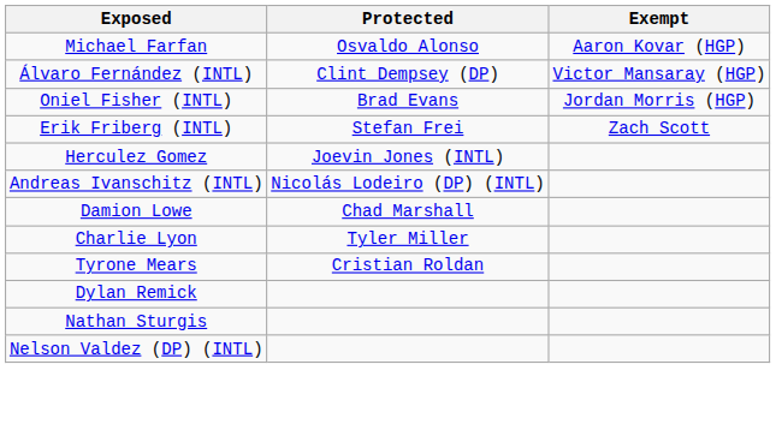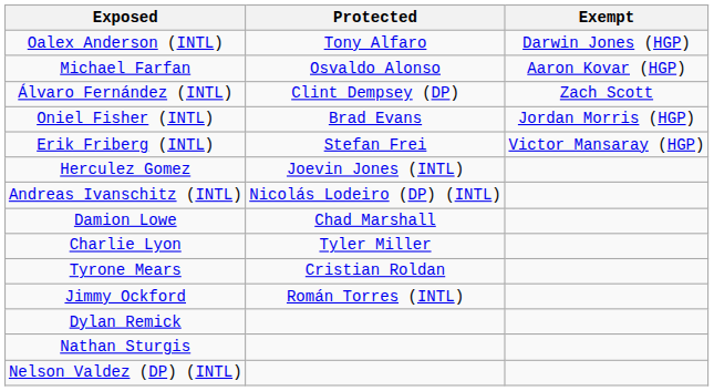 <table class="wikitable" style="text-align:center">
 <tr>
 <th>Exposed</th>
 <th>Protected</th>
 <th>Exempt</th>
+</tr>
+<tr>
+<td><a href='#'>Oalex Anderson</a> (<a href='#'>INTL</a>)</td>
+<td><a href='#'>Tony Alfaro</a></td>
+<td><a href='#'>Darwin Jones</a> (<a href='#'>HGP</a>)</td>
 </tr>
 <tr>
 <td><a href='#'>Michael Farfan</a></td>
 <td><a href='#'>Osvaldo Alonso</a></td>
 <td><a href='#'>Aaron Kovar</a> (<a href='#'>HGP</a>)</td>
 </tr>
 <tr>
 <td><a href='#'>Álvaro Fernández</a> (<a href='#'>INTL</a>)</td>
 <td><a href='#'>Clint Dempsey</a> (<a href='#'>DP</a>)</td>
-<td><a href='#'>Victor Mansaray</a> (<a href='#'>HGP</a>)</td>
+<td><a href='#'>Zach Scott</a></td>
 </tr>
 <tr>
 <td><a href='#'>Oniel Fisher</a> (<a href='#'>INTL</a>)</td>
 <td><a href='#'>Brad Evans</a></td>
 <td><a href='#'>Jordan Morris</a> (<a href='#'>HGP</a>)</td>
 </tr>
 <tr>
 <td><a href='#'>Erik Friberg</a> (<a href='#'>INTL</a>)</td>
 <td><a href='#'>Stefan Frei</a></td>
-<td><a href='#'>Zach Scott</a></td>
+<td><a href='#'>Victor Mansaray</a> (<a href='#'>HGP</a>)</td>
 </tr>
 <tr>
 <td><a href='#'>Herculez Gomez</a></td>
 <td><a href='#'>Joevin Jones</a> (<a href='#'>INTL</a>)</td>
 <td></td>
 </tr>
 <tr>
 <td><a href='#'>Andreas Ivanschitz</a> (<a href='#'>INTL</a>)</td>
 <td><a href='#'>Nicolás Lodeiro</a> (<a href='#'>DP</a>) (<a href='#'>INTL</a>)</td>
 <td></td>
 </tr>
 <tr>
 <td><a href='#'>Damion Lowe</a></td>
 <td><a href='#'>Chad Marshall</a></td>
 <td></td>
 </tr>
 <tr>
 <td><a href='#'>Charlie Lyon</a></td>
 <td><a href='#'>Tyler Miller</a></td>
 <td></td>
 </tr>
 <tr>
 <td><a href='#'>Tyrone Mears</a></td>
 <td><a href='#'>Cristian Roldan</a></td>
 <td></td>
 </tr>
 <tr>
+<td><a href='#'>Jimmy Ockford</a></td>
+<td><a href='#'>Román Torres</a> (<a href='#'>INTL</a>)</td>
+<td></td>
+</tr>
+<tr>
 <td><a href='#'>Dylan Remick</a></td>
 <td></td>
 <td></td>
 </tr>
 <tr>
 <td><a href='#'>Nathan Sturgis</a></td>
 <td></td>
 <td></td>
 </tr>
 <tr>
 <td><a href='#'>Nelson Valdez</a> (<a href='#'>DP</a>) (<a href='#'>INTL</a>)</td>
 <td></td>
 <td></td>
 </tr>
 </table>
